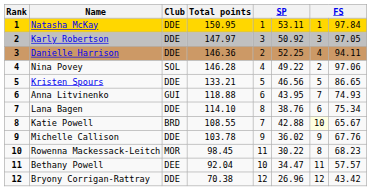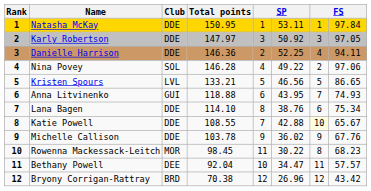 <table class="wikitable sortable">
 <tr>
 <th>Rank</th>
 <th>Name</th>
 <th>Club</th>
 <th>Total points</th>
 <th colspan="2" width="80px"><a href='#'>SP</a></th>
 <th colspan="2" width="80px"><a href='#'>FS</a></th>
 </tr>
 <tr bgcolor="gold">
 <td align="center"><strong>1</strong></td>
 <td><a href='#'>Natasha McKay</a></td>
 <td>DDE</td>
 <td align="center">150.95</td>
 <td align="center">1</td>
 <td align="center">53.11</td>
 <td align="center">1</td>
 <td align="center">97.84</td>
 </tr>
 <tr bgcolor="silver">
 <td align="center"><strong>2</strong></td>
 <td><a href='#'>Karly Robertson</a></td>
 <td>DDE</td>
 <td align="center">147.97</td>
 <td align="center">3</td>
 <td align="center">50.92</td>
 <td align="center">3</td>
 <td align="center">97.05</td>
 </tr>
 <tr bgcolor="cc9966">
 <td align="center"><strong>3</strong></td>
 <td><a href='#'>Danielle Harrison</a></td>
 <td>DDE</td>
 <td align="center">146.36</td>
 <td align="center">2</td>
 <td align="center">52.25</td>
 <td align="center">4</td>
 <td align="center">94.11</td>
 </tr>
 <tr>
 <td align="center"><strong>4</strong></td>
 <td>Nina Povey</td>
 <td>SOL</td>
 <td align="center">146.28</td>
 <td align="center">4</td>
 <td align="center">49.22</td>
 <td align="center">2</td>
 <td align="center">97.06</td>
 </tr>
 <tr>
 <td align="center"><strong>5</strong></td>
 <td><a href='#'>Kristen Spours</a></td>
-<td>DDE</td>
+<td>LVL</td>
 <td align="center">133.21</td>
 <td align="center">5</td>
 <td align="center">46.56</td>
 <td align="center">5</td>
 <td align="center">86.65</td>
 </tr>
 <tr>
 <td align="center"><strong>6</strong></td>
 <td>Anna Litvinenko</td>
 <td>GUI</td>
 <td align="center">118.88</td>
 <td align="center">6</td>
 <td align="center">43.95</td>
 <td align="center">7</td>
 <td align="center">74.93</td>
 </tr>
 <tr>
 <td align="center"><strong>7</strong></td>
 <td>Lana Bagen</td>
 <td>DDE</td>
 <td align="center">114.10</td>
 <td align="center">8</td>
 <td align="center">38.76</td>
 <td align="center">6</td>
 <td align="center">75.34</td>
 </tr>
 <tr>
 <td align="center"><strong>8</strong></td>
 <td>Katie Powell</td>
-<td>BRD</td>
+<td>DDE</td>
 <td align="center">108.55</td>
 <td align="center">7</td>
 <td align="center">42.88</td>
 <td align="center" style="background: lightyellow;">10</td>
 <td align="center">65.67</td>
 </tr>
 <tr>
 <td align="center"><strong>9</strong></td>
 <td>Michelle Callison</td>
 <td>DDE</td>
 <td align="center">103.78</td>
 <td align="center">9</td>
 <td align="center">36.02</td>
 <td align="center">9</td>
 <td align="center">67.76</td>
 </tr>
 <tr>
 <td align="center"><strong>10</strong></td>
 <td>Rowenna Mackessack-Leitch</td>
 <td>MOR</td>
 <td align="center">98.45</td>
 <td align="center">11</td>
 <td align="center">30.22</td>
 <td align="center">8</td>
 <td align="center">68.23</td>
 </tr>
 <tr>
 <td align="center"><strong>11</strong></td>
 <td>Bethany Powell</td>
 <td>DEE</td>
 <td align="center">92.04</td>
 <td align="center">10</td>
 <td align="center">34.47</td>
 <td align="center">11</td>
 <td align="center">57.57</td>
 </tr>
 <tr>
 <td align="center"><strong>12</strong></td>
 <td>Bryony Corrigan-Rattray</td>
-<td>DDE</td>
+<td>BRD</td>
 <td align="center">70.38</td>
 <td align="center">12</td>
 <td align="center">26.96</td>
 <td align="center">12</td>
 <td align="center">43.42</td>
 </tr>
 </table>
